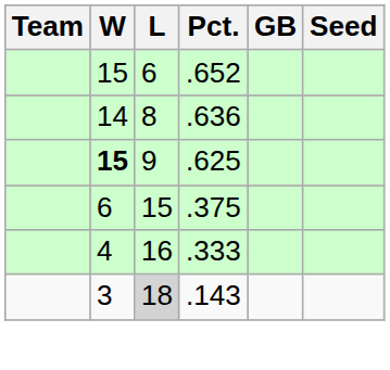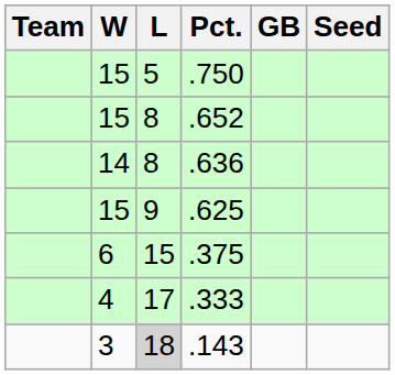 <table class=wikitable>
 <tr>
 <th>Team</th>
 <th>W</th>
 <th>L</th>
 <th>Pct.</th>
 <th>GB</th>
 <th>Seed</th>
 </tr>
 <tr bgcolor=#ccffcc>
 <td></td>
 <td>15</td>
-<td>6</td>
+<td>5</td>
+<td>.750</td>
+<td></td>
+<td></td>
+</tr>
+<tr bgcolor=#ccffcc>
+<td></td>
+<td>15</td>
+<td>8</td>
 <td>.652</td>
 <td></td>
 <td></td>
 </tr>
 <tr bgcolor=#ccffcc>
 <td></td>
 <td>14</td>
 <td>8</td>
 <td>.636</td>
 <td></td>
 <td></td>
 </tr>
 <tr bgcolor=#ccffcc>
 <td></td>
-<td><strong>15</strong></td>
+<td>15</td>
 <td>9</td>
 <td>.625</td>
 <td></td>
 <td></td>
 </tr>
 <tr bgcolor=#ccffcc>
 <td></td>
 <td>6</td>
 <td>15</td>
 <td>.375</td>
 <td></td>
 <td></td>
 </tr>
 <tr bgcolor=#ccffcc>
 <td></td>
 <td>4</td>
-<td>16</td>
+<td>17</td>
 <td>.333</td>
 <td></td>
 <td></td>
 </tr>
 <tr>
 <td></td>
 <td>3</td>
 <td style="background: lightgrey;">18</td>
 <td>.143</td>
 <td></td>
 <td></td>
 </tr>
 </table>
